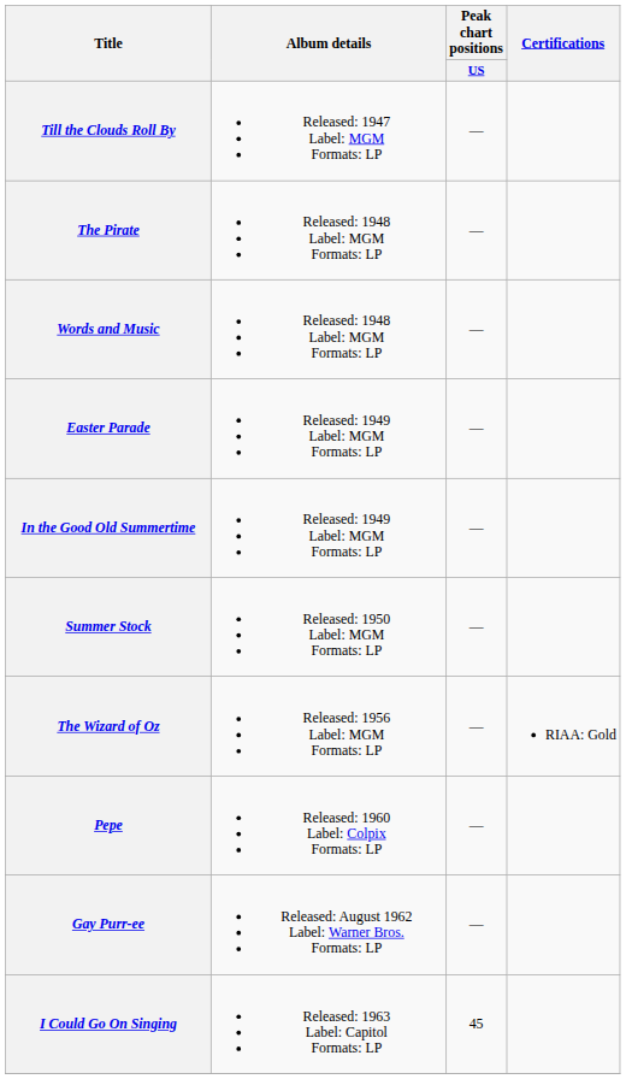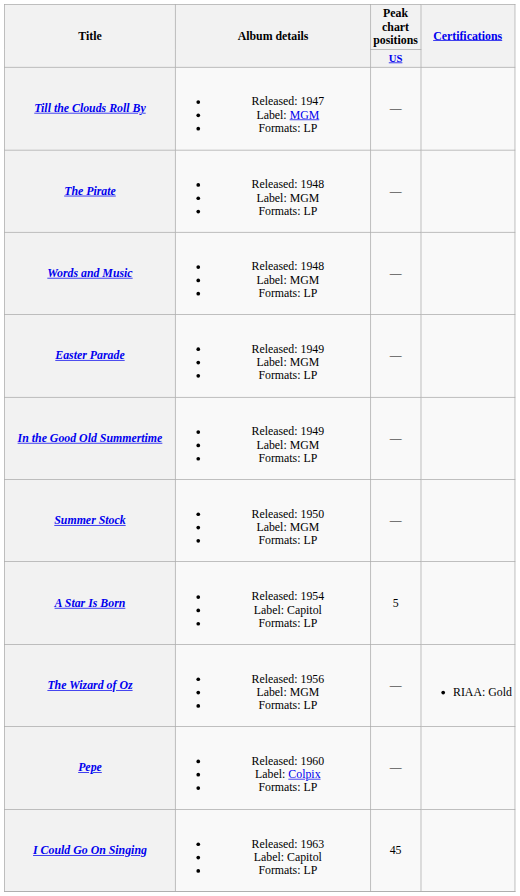 <table class="wikitable plainrowheaders" style="text-align:center;" border="1">
 <tr>
 <th scope="col" rowspan="2" style="width:14em;">Title</th>
 <th scope="col" rowspan="2" style="width:16em;">Album details</th>
 <th scope="col" colspan="1">Peak chart positions</th>
 <th scope="col" rowspan="2"><a href='#'>Certifications</a></th>
 </tr>
 <tr>
 <th scope="col" style="width:3em;font-size:90%;"><a href='#'>US</a><br></th>
 </tr>
 <tr>
 <th scope="row"><em><a href='#'>Till the Clouds Roll By</a></em></th>
 <td><br><ul><li>Released: 1947</li><li>Label: <a href='#'>MGM</a></li><li>Formats: LP</li></ul></td>
 <td>—</td>
 <td></td>
 </tr>
 <tr>
 <th scope="row"><em><a href='#'>The Pirate</a></em></th>
 <td><br><ul><li>Released: 1948</li><li>Label: MGM</li><li>Formats: LP</li></ul></td>
 <td>—</td>
 <td></td>
 </tr>
 <tr>
 <th scope="row"><em><a href='#'>Words and Music</a></em></th>
 <td><br><ul><li>Released: 1948</li><li>Label: MGM</li><li>Formats: LP</li></ul></td>
 <td>—</td>
 <td></td>
 </tr>
 <tr>
 <th scope="row"><em><a href='#'>Easter Parade</a></em></th>
 <td><br><ul><li>Released: 1949</li><li>Label: MGM</li><li>Formats: LP</li></ul></td>
 <td>—</td>
 <td></td>
 </tr>
 <tr>
 <th scope="row"><em><a href='#'>In the Good Old Summertime</a></em></th>
 <td><br><ul><li>Released: 1949</li><li>Label: MGM</li><li>Formats: LP</li></ul></td>
 <td>—</td>
 <td></td>
 </tr>
 <tr>
 <th scope="row"><em><a href='#'>Summer Stock</a></em></th>
 <td><br><ul><li>Released: 1950</li><li>Label: MGM</li><li>Formats: LP</li></ul></td>
 <td>—</td>
 <td></td>
 </tr>
 <tr>
+<th scope="row"><em><a href='#'>A Star Is Born</a></em></th>
+<td><br><ul><li>Released: 1954</li><li>Label: Capitol</li><li>Formats: LP</li></ul></td>
+<td>5</td>
+<td></td>
+</tr>
+<tr>
 <th scope="row"><em><a href='#'>The Wizard of Oz</a></em></th>
 <td><br><ul><li>Released: 1956</li><li>Label: MGM</li><li>Formats: LP</li></ul></td>
 <td>—</td>
 <td><br><ul><li>RIAA: Gold</li></ul></td>
 </tr>
 <tr>
 <th scope="row"><em><a href='#'>Pepe</a></em></th>
 <td><br><ul><li>Released: 1960</li><li>Label: <a href='#'>Colpix</a></li><li>Formats: LP</li></ul></td>
 <td>—</td>
 <td></td>
 </tr>
 <tr>
-<th scope="row"><em><a href='#'>Gay Purr-ee</a></em></th>
-<td><br><ul><li>Released: August 1962</li><li>Label: <a href='#'>Warner Bros.</a></li><li>Formats: LP</li></ul></td>
-<td>—</td>
-<td></td>
-</tr>
-<tr>
 <th scope="row"><em><a href='#'>I Could Go On Singing</a></em></th>
 <td><br><ul><li>Released: 1963</li><li>Label: Capitol</li><li>Formats: LP</li></ul></td>
 <td>45</td>
 <td></td>
 </tr>
 <tr>
 </tr>
 </table>
